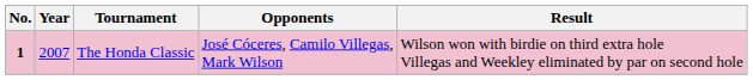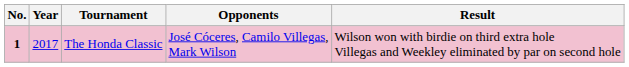 <table class="wikitable" style="font-size:95%;">
 <tr>
 <th>No.</th>
 <th>Year</th>
 <th>Tournament</th>
 <th>Opponents</th>
 <th>Result</th>
 </tr>
 <tr style="background:#F2C1D1;">
 <td align=center><strong>1</strong></td>
-<td align=center><a href='#'>2007</a></td>
+<td align=center><a href='#'>2017</a></td>
 <td><a href='#'>The Honda Classic</a></td>
 <td> <a href='#'>José Cóceres</a>,  <a href='#'>Camilo Villegas</a>,<br> <a href='#'>Mark Wilson</a></td>
 <td>Wilson won with birdie on third extra hole<br>Villegas and Weekley eliminated by par on second hole</td>
 </tr>
 </table>
